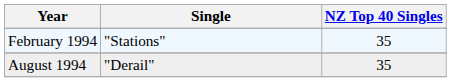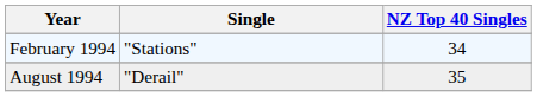 <table class="wikitable"|width=100%>
 <tr>
 <th>Year</th>
 <th width="225">Single</th>
 <th><a href='#'>NZ Top 40 Singles</a></th>
 </tr>
 <tr>
 </tr>
 <tr bgcolor="#F0F8FF">
 <td align="left" valign="top">February 1994</td>
 <td align="left" valign="top">"Stations"</td>
-<td align="center" valign="top">35</td>
+<td align="center" valign="top">34</td>
 </tr>
 <tr>
 </tr>
 <tr bgcolor="#efefef">
 <td align="left" valign="top">August 1994</td>
 <td align="left" valign="top">"Derail"</td>
 <td align="center" valign="top">35</td>
 </tr>
 <tr>
 </tr>
 </table>
